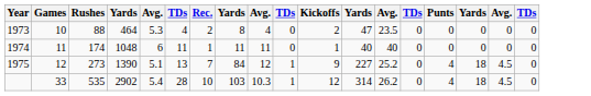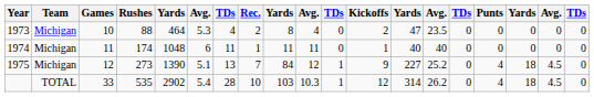 <table class="wikitable sortable" style="text-align:right">
 <tr>
 <th>Year</th>
+<th>Team</th>
 <th>Games</th>
 <th>Rushes</th>
 <th>Yards</th>
 <th>Avg.</th>
 <th><a href='#'>TDs</a></th>
 <th><a href='#'>Rec.</a></th>
 <th>Yards</th>
 <th>Avg.</th>
 <th><a href='#'>TDs</a></th>
 <th>Kickoffs</th>
 <th>Yards</th>
 <th>Avg.</th>
 <th><a href='#'>TDs</a></th>
 <th>Punts</th>
 <th>Yards</th>
 <th>Avg.</th>
 <th><a href='#'>TDs</a></th>
 </tr>
 <tr>
 <td>1973</td>
+<td><a href='#'>Michigan</a></td>
 <td>10</td>
 <td>88</td>
 <td>464</td>
 <td>5.3</td>
 <td>4</td>
 <td>2</td>
 <td>8</td>
 <td>4</td>
 <td>0</td>
 <td>2</td>
 <td>47</td>
 <td>23.5</td>
 <td>0</td>
 <td>0</td>
 <td>0</td>
 <td>0</td>
 <td>0</td>
 </tr>
 <tr>
 <td>1974</td>
+<td>Michigan</td>
 <td>11</td>
 <td>174</td>
 <td>1048</td>
 <td>6</td>
 <td>11</td>
 <td>1</td>
 <td>11</td>
 <td>11</td>
 <td>0</td>
 <td>1</td>
 <td>40</td>
 <td>40</td>
 <td>0</td>
 <td>0</td>
 <td>0</td>
 <td>0</td>
 <td>0</td>
 </tr>
 <tr>
 <td>1975</td>
+<td>Michigan</td>
 <td>12</td>
 <td>273</td>
 <td>1390</td>
 <td>5.1</td>
 <td>13</td>
 <td>7</td>
 <td>84</td>
 <td>12</td>
 <td>1</td>
 <td>9</td>
 <td>227</td>
 <td>25.2</td>
 <td>0</td>
 <td>4</td>
 <td>18</td>
 <td>4.5</td>
 <td>0</td>
 </tr>
 <tr>
 <td></td>
+<td>TOTAL</td>
 <td>33</td>
 <td>535</td>
 <td>2902</td>
 <td>5.4</td>
 <td>28</td>
 <td>10</td>
 <td>103</td>
 <td>10.3</td>
 <td>1</td>
 <td>12</td>
 <td>314</td>
 <td>26.2</td>
 <td>0</td>
 <td>4</td>
 <td>18</td>
 <td>4.5</td>
 <td>0</td>
 </tr>
 </table>
